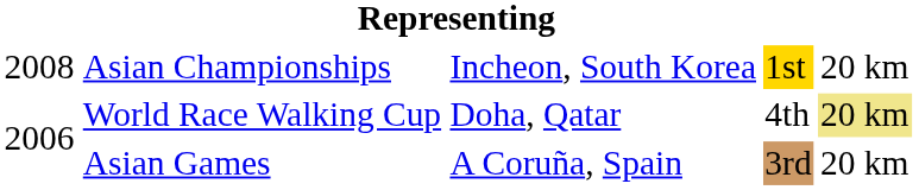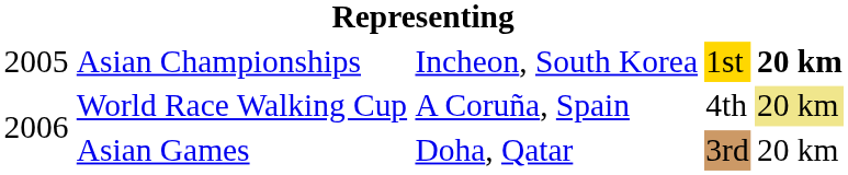 <table>
 <tr>
 <th colspan="5">Representing </th>
 </tr>
 <tr>
-<td>2008</td>
+<td>2005</td>
 <td><a href='#'>Asian Championships</a></td>
 <td><a href='#'>Incheon</a>, <a href='#'>South Korea</a></td>
 <td bgcolor="gold">1st</td>
-<td>20 km</td>
+<td><strong>20 km</strong></td>
 </tr>
 <tr>
 <td rowspan=2>2006</td>
 <td><a href='#'>World Race Walking Cup</a></td>
-<td><a href='#'>Doha</a>, <a href='#'>Qatar</a></td>
+<td><a href='#'>A Coruña</a>, <a href='#'>Spain</a></td>
 <td>4th</td>
 <td style="background: khaki;">20 km</td>
 </tr>
 <tr>
 <td><a href='#'>Asian Games</a></td>
-<td><a href='#'>A Coruña</a>, <a href='#'>Spain</a></td>
+<td><a href='#'>Doha</a>, <a href='#'>Qatar</a></td>
 <td bgcolor="cc9966">3rd</td>
 <td>20 km</td>
 </tr>
 </table>
